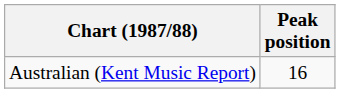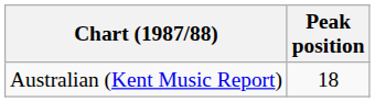 <table class="wikitable">
 <tr>
 <th>Chart (1987/88)</th>
 <th>Peak<br>position</th>
 </tr>
 <tr>
 <td>Australian (<a href='#'>Kent Music Report</a>)</td>
-<td align="center">16</td>
+<td align="center">18</td>
 </tr>
 </table>
